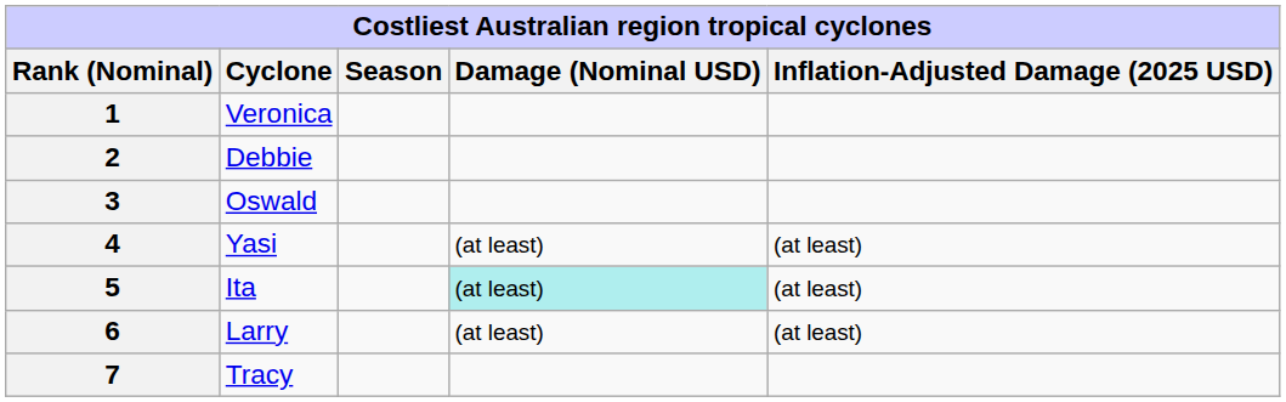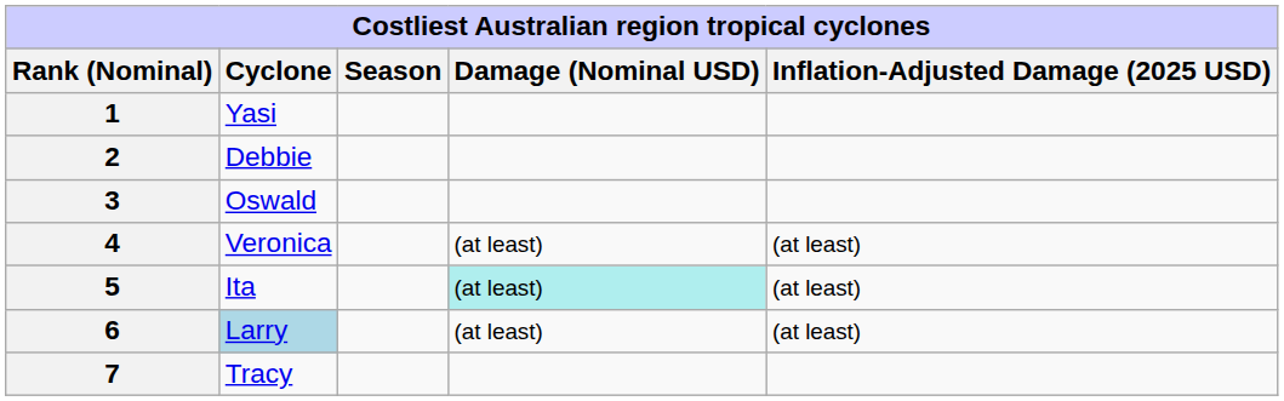 <table class="wikitable sortable" style="margin-left:left; margin-right:auto;">
 <tr>
 <th colspan="5" style="background:#ccf;">Costliest Australian region tropical cyclones</th>
 </tr>
 <tr>
 <th>Rank (Nominal)</th>
 <th>Cyclone</th>
 <th>Season</th>
 <th>Damage (Nominal USD)</th>
 <th>Inflation-Adjusted Damage (2025 USD)</th>
 </tr>
 <tr>
 <th>1</th>
-<td><a href='#'>Veronica</a></td>
+<td><a href='#'>Yasi</a></td>
 <td></td>
 <td></td>
 <td></td>
 </tr>
 <tr>
 <th>2</th>
 <td><a href='#'>Debbie</a></td>
 <td></td>
 <td></td>
 <td></td>
 </tr>
 <tr>
 <th>3</th>
 <td><a href='#'>Oswald</a></td>
 <td></td>
 <td></td>
 <td></td>
 </tr>
 <tr>
 <th>4</th>
-<td><a href='#'>Yasi</a></td>
+<td><a href='#'>Veronica</a></td>
 <td></td>
 <td> <small>(at least)</small></td>
 <td> <small>(at least)</small></td>
 </tr>
 <tr>
 <th>5</th>
 <td><a href='#'>Ita</a></td>
 <td></td>
 <td style="background: paleturquoise;"> <small>(at least)</small></td>
 <td> <small>(at least)</small></td>
 </tr>
 <tr>
 <th>6</th>
-<td><a href='#'>Larry</a></td>
+<td style="background: lightblue;"><a href='#'>Larry</a></td>
 <td></td>
 <td> <small>(at least)</small></td>
 <td> <small>(at least)</small></td>
 </tr>
 <tr>
 <th>7</th>
 <td><a href='#'>Tracy</a></td>
 <td></td>
 <td></td>
 <td></td>
 </tr>
 </table>
